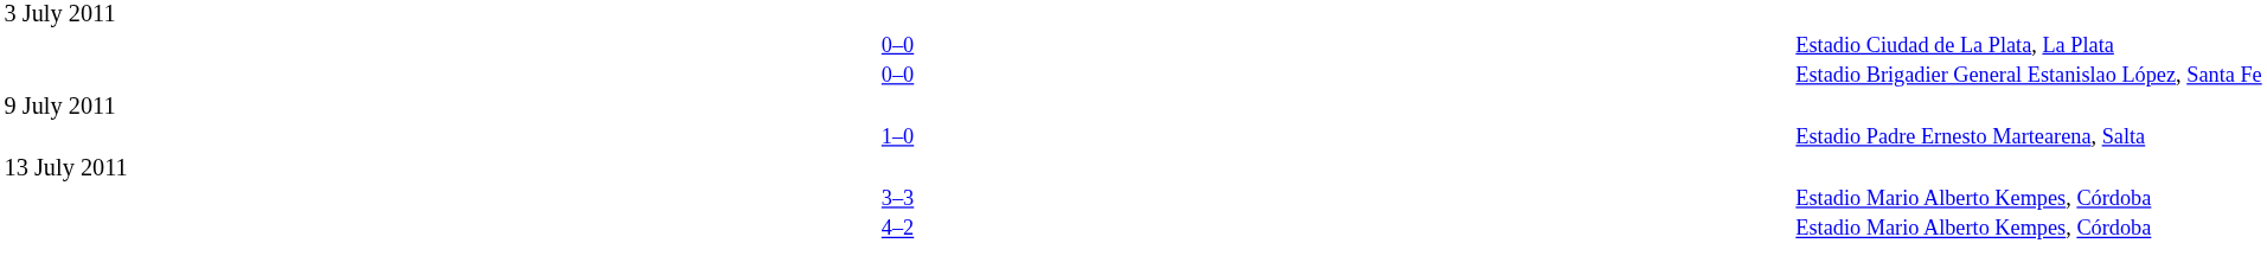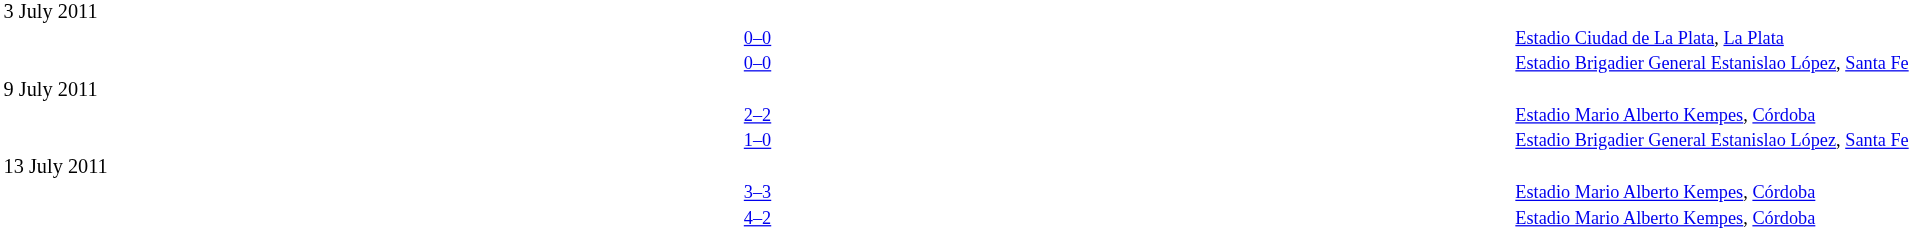 <table style="width:100%" cellspacing="1">
 <tr>
 <th width=25%></th>
 <th width=10%></th>
 <th width=25%></th>
 </tr>
 <tr>
 <td>3 July 2011</td>
 </tr>
 <tr style=font-size:90%>
 <td align=right></td>
 <td align=center><a href='#'>0–0</a></td>
 <td></td>
 <td><a href='#'>Estadio Ciudad de La Plata</a>, <a href='#'>La Plata</a></td>
 </tr>
 <tr style=font-size:90%>
 <td align=right></td>
 <td align=center><a href='#'>0–0</a></td>
 <td></td>
 <td><a href='#'>Estadio Brigadier General Estanislao López</a>, <a href='#'>Santa Fe</a></td>
 </tr>
 <tr>
 <td>9 July 2011</td>
 </tr>
 <tr style=font-size:90%>
 <td align=right></td>
+<td align=center><a href='#'>2–2</a></td>
+<td></td>
+<td><a href='#'>Estadio Mario Alberto Kempes</a>, <a href='#'>Córdoba</a></td>
+</tr>
+<tr style=font-size:90%>
+<td align=right></td>
 <td align=center><a href='#'>1–0</a></td>
 <td></td>
-<td><a href='#'>Estadio Padre Ernesto Martearena</a>, <a href='#'>Salta</a></td>
+<td><a href='#'>Estadio Brigadier General Estanislao López</a>, <a href='#'>Santa Fe</a></td>
 </tr>
 <tr>
 <td>13 July 2011</td>
 </tr>
 <tr style=font-size:90%>
 <td align=right></td>
 <td align=center><a href='#'>3–3</a></td>
 <td></td>
 <td><a href='#'>Estadio Mario Alberto Kempes</a>, <a href='#'>Córdoba</a></td>
 </tr>
 <tr style=font-size:90%>
 <td align=right></td>
 <td align=center><a href='#'>4–2</a></td>
 <td></td>
 <td><a href='#'>Estadio Mario Alberto Kempes</a>, <a href='#'>Córdoba</a></td>
 </tr>
 </table>
